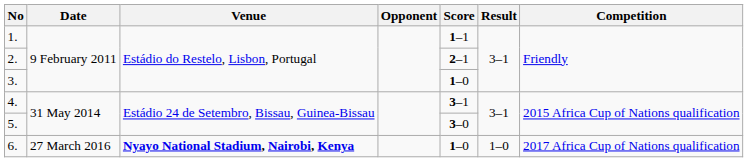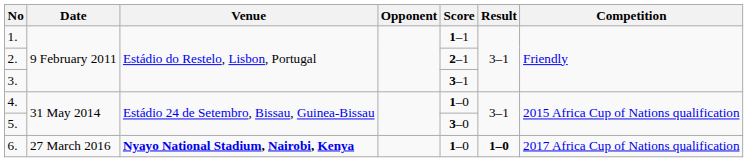 <table class="wikitable" style="font-size:85%;">
 <tr>
 <th>No</th>
 <th>Date</th>
 <th>Venue</th>
 <th>Opponent</th>
 <th>Score</th>
 <th>Result</th>
 <th>Competition</th>
 </tr>
 <tr>
 <td>1.</td>
 <td rowspan="3">9 February 2011</td>
 <td rowspan="3"><a href='#'>Estádio do Restelo</a>, <a href='#'>Lisbon</a>, Portugal</td>
 <td rowspan="3"></td>
 <td align=center><strong>1</strong>–1</td>
 <td rowspan="3" style="text-align:center">3–1</td>
 <td rowspan="3"><a href='#'>Friendly</a></td>
 </tr>
 <tr>
 <td>2.</td>
 <td align=center><strong>2</strong>–1</td>
 </tr>
 <tr>
 <td>3.</td>
-<td align=center><strong>1</strong>–0</td>
+<td align=center><strong>3</strong>–1</td>
 </tr>
 <tr>
 <td>4.</td>
 <td rowspan="2">31 May 2014</td>
 <td rowspan="2"><a href='#'>Estádio 24 de Setembro</a>, <a href='#'>Bissau</a>, <a href='#'>Guinea-Bissau</a></td>
 <td rowspan="2"></td>
-<td align=center><strong>3</strong>–1</td>
+<td align=center><strong>1</strong>–0</td>
 <td rowspan="2" style="text-align:center">3–1</td>
 <td rowspan="2"><a href='#'>2015 Africa Cup of Nations qualification</a></td>
 </tr>
 <tr>
 <td>5.</td>
 <td align=center><strong>3</strong>–0</td>
 </tr>
 <tr>
 <td>6.</td>
 <td>27 March 2016</td>
 <td><strong><a href='#'>Nyayo National Stadium</a>, <a href='#'>Nairobi</a>, <a href='#'>Kenya</a></strong></td>
 <td></td>
 <td align=center><strong>1</strong>–0</td>
-<td align=center>1–0</td>
+<td align=center><strong>1–0</strong></td>
 <td><a href='#'>2017 Africa Cup of Nations qualification</a></td>
 </tr>
 </table>
